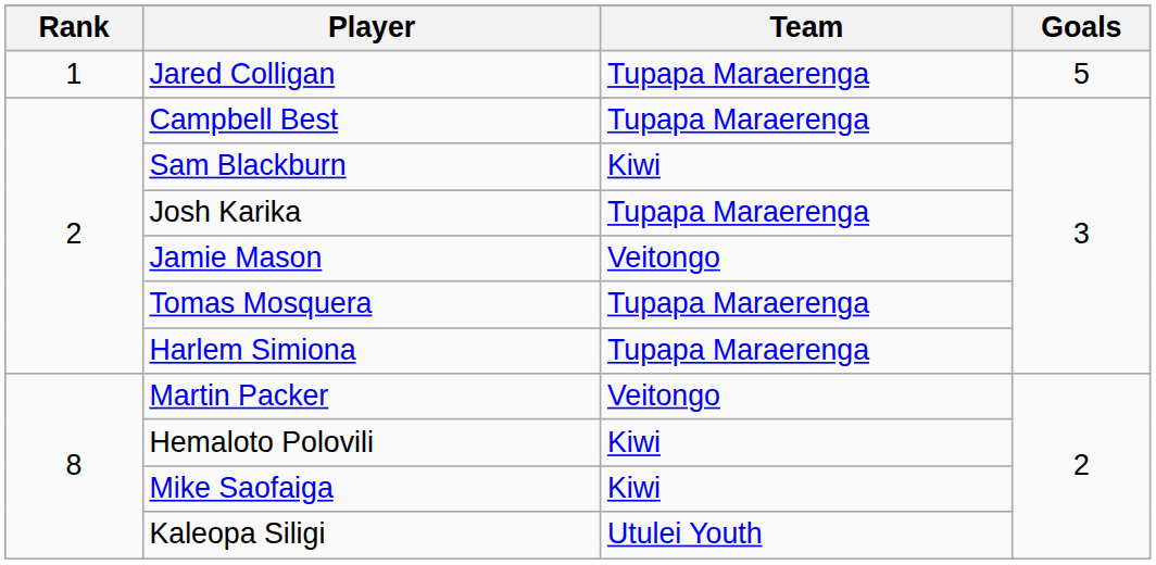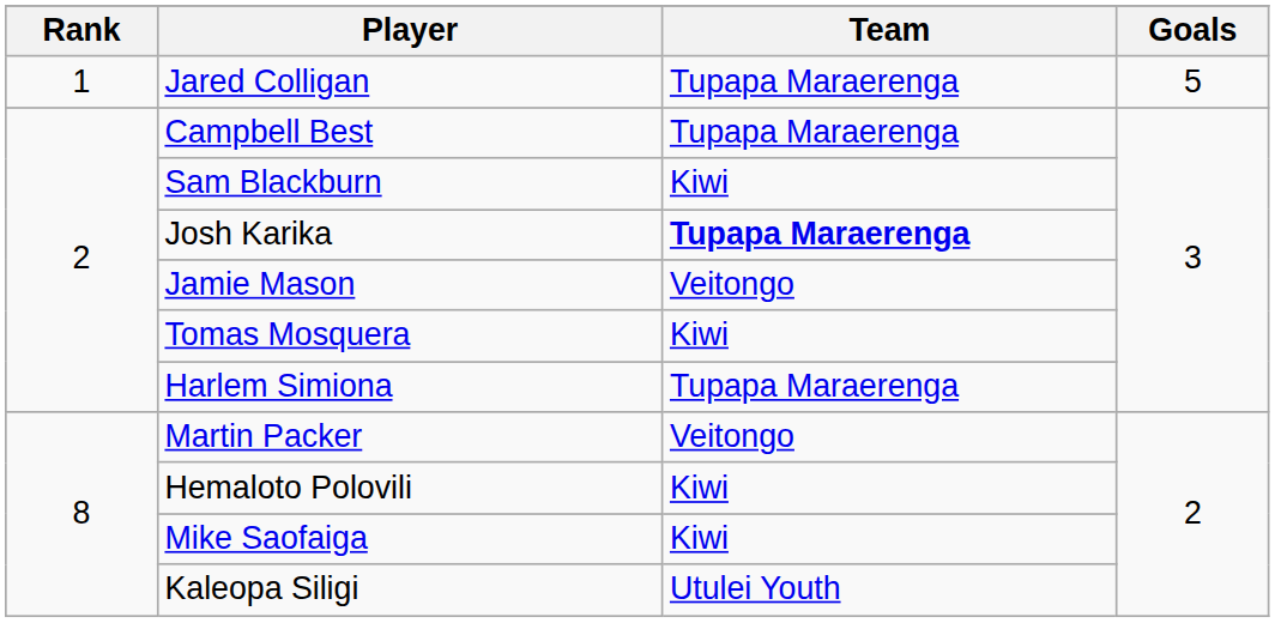 <table class="wikitable" style="text-align:center; width:50%;">
 <tr>
 </tr>
 <tr>
 <th style="width:12%;">Rank</th>
 <th style="width:40%;">Player</th>
 <th style="width:36%;">Team</th>
 <th style="width:12%;">Goals</th>
 </tr>
 <tr>
 <td>1</td>
 <td align=left> <a href='#'>Jared Colligan</a></td>
 <td align=left> <a href='#'>Tupapa Maraerenga</a></td>
 <td>5</td>
 </tr>
 <tr>
 <td rowspan=6>2</td>
 <td align=left> <a href='#'>Campbell Best</a></td>
 <td align=left> <a href='#'>Tupapa Maraerenga</a></td>
 <td rowspan=6>3</td>
 </tr>
 <tr>
 <td align=left> <a href='#'>Sam Blackburn</a></td>
 <td align=left> <a href='#'>Kiwi</a></td>
 </tr>
 <tr>
 <td align=left> Josh Karika</td>
-<td align=left> <a href='#'>Tupapa Maraerenga</a></td>
+<td align=left><strong> <a href='#'>Tupapa Maraerenga</a></strong></td>
 </tr>
 <tr>
 <td align=left> <a href='#'>Jamie Mason</a></td>
 <td align=left> <a href='#'>Veitongo</a></td>
 </tr>
 <tr>
 <td align=left> <a href='#'>Tomas Mosquera</a></td>
-<td align=left> <a href='#'>Tupapa Maraerenga</a></td>
+<td align=left> <a href='#'>Kiwi</a></td>
 </tr>
 <tr>
 <td align=left> <a href='#'>Harlem Simiona</a></td>
 <td align=left> <a href='#'>Tupapa Maraerenga</a></td>
 </tr>
 <tr>
 <td rowspan=4>8</td>
 <td align=left> <a href='#'>Martin Packer</a></td>
 <td align=left> <a href='#'>Veitongo</a></td>
 <td rowspan=4>2</td>
 </tr>
 <tr>
 <td align=left> Hemaloto Polovili</td>
 <td align=left> <a href='#'>Kiwi</a></td>
 </tr>
 <tr>
 <td align=left> <a href='#'>Mike Saofaiga</a></td>
 <td align=left> <a href='#'>Kiwi</a></td>
 </tr>
 <tr>
 <td align=left> Kaleopa Siligi</td>
 <td align=left> <a href='#'>Utulei Youth</a></td>
 </tr>
 </table>
